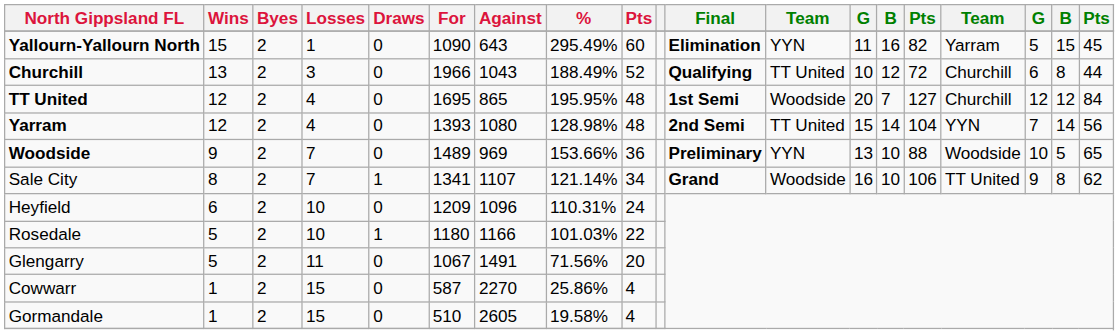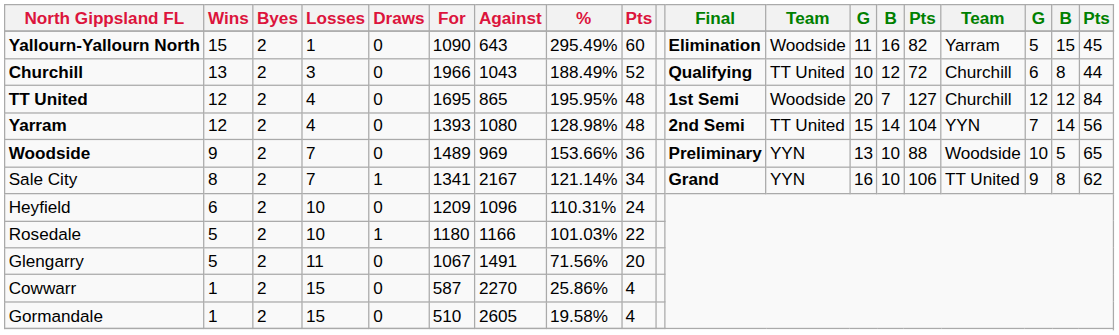 <table style="font-size: 85%; text-align: left;" class="wikitable">
 <tr>
 <th style="color:crimson">North Gippsland FL</th>
 <th style="color:crimson">Wins</th>
 <th style="color:crimson">Byes</th>
 <th style="color:crimson">Losses</th>
 <th style="color:crimson">Draws</th>
 <th style="color:crimson">For</th>
 <th style="color:crimson">Against</th>
 <th style="color:crimson">%</th>
 <th style="color:crimson">Pts</th>
 <th></th>
 <th style="color:green">Final</th>
 <th style="color:green">Team</th>
 <th style="color:green">G</th>
 <th style="color:green">B</th>
 <th style="color:green">Pts</th>
 <th style="color:green">Team</th>
 <th style="color:green">G</th>
 <th style="color:green">B</th>
 <th style="color:green">Pts</th>
 </tr>
 <tr>
 </tr>
 <tr>
 </tr>
 <tr>
 <td><strong>	Yallourn-Yallourn North	</strong></td>
 <td>15</td>
 <td>2</td>
 <td>1</td>
 <td>0</td>
 <td>1090</td>
 <td>643</td>
 <td>295.49%</td>
 <td>60</td>
 <td></td>
 <td><strong>Elimination</strong></td>
-<td>YYN</td>
+<td>Woodside</td>
 <td>11</td>
 <td>16</td>
 <td>82</td>
 <td>Yarram</td>
 <td>5</td>
 <td>15</td>
 <td>45</td>
 </tr>
 <tr>
 <td><strong>	Churchill	</strong></td>
 <td>13</td>
 <td>2</td>
 <td>3</td>
 <td>0</td>
 <td>1966</td>
 <td>1043</td>
 <td>188.49%</td>
 <td>52</td>
 <td></td>
 <td><strong>Qualifying</strong></td>
 <td>TT United</td>
 <td>10</td>
 <td>12</td>
 <td>72</td>
 <td>Churchill</td>
 <td>6</td>
 <td>8</td>
 <td>44</td>
 </tr>
 <tr>
 <td><strong>	TT United	</strong></td>
 <td>12</td>
 <td>2</td>
 <td>4</td>
 <td>0</td>
 <td>1695</td>
 <td>865</td>
 <td>195.95%</td>
 <td>48</td>
 <td></td>
 <td><strong>1st Semi</strong></td>
 <td>Woodside</td>
 <td>20</td>
 <td>7</td>
 <td>127</td>
 <td>Churchill</td>
 <td>12</td>
 <td>12</td>
 <td>84</td>
 </tr>
 <tr>
 <td><strong>	Yarram	</strong></td>
 <td>12</td>
 <td>2</td>
 <td>4</td>
 <td>0</td>
 <td>1393</td>
 <td>1080</td>
 <td>128.98%</td>
 <td>48</td>
 <td></td>
 <td><strong>2nd Semi</strong></td>
 <td>TT United</td>
 <td>15</td>
 <td>14</td>
 <td>104</td>
 <td>YYN</td>
 <td>7</td>
 <td>14</td>
 <td>56</td>
 </tr>
 <tr>
 <td><strong>	Woodside	</strong></td>
 <td>9</td>
 <td>2</td>
 <td>7</td>
 <td>0</td>
 <td>1489</td>
 <td>969</td>
 <td>153.66%</td>
 <td>36</td>
 <td></td>
 <td><strong>Preliminary</strong></td>
 <td>YYN</td>
 <td>13</td>
 <td>10</td>
 <td>88</td>
 <td>Woodside</td>
 <td>10</td>
 <td>5</td>
 <td>65</td>
 </tr>
 <tr>
 <td>Sale City</td>
 <td>8</td>
 <td>2</td>
 <td>7</td>
 <td>1</td>
 <td>1341</td>
-<td>1107</td>
+<td>2167</td>
 <td>121.14%</td>
 <td>34</td>
 <td></td>
 <td><strong>Grand</strong></td>
-<td>Woodside</td>
+<td>YYN</td>
 <td>16</td>
 <td>10</td>
 <td>106</td>
 <td>TT United</td>
 <td>9</td>
 <td>8</td>
 <td>62</td>
 </tr>
 <tr>
 <td>Heyfield</td>
 <td>6</td>
 <td>2</td>
 <td>10</td>
 <td>0</td>
 <td>1209</td>
 <td>1096</td>
 <td>110.31%</td>
 <td>24</td>
 <td></td>
 </tr>
 <tr>
 <td>Rosedale</td>
 <td>5</td>
 <td>2</td>
 <td>10</td>
 <td>1</td>
 <td>1180</td>
 <td>1166</td>
 <td>101.03%</td>
 <td>22</td>
 <td></td>
 </tr>
 <tr>
 <td>Glengarry</td>
 <td>5</td>
 <td>2</td>
 <td>11</td>
 <td>0</td>
 <td>1067</td>
 <td>1491</td>
 <td>71.56%</td>
 <td>20</td>
 <td></td>
 </tr>
 <tr>
 <td>Cowwarr</td>
 <td>1</td>
 <td>2</td>
 <td>15</td>
 <td>0</td>
 <td>587</td>
 <td>2270</td>
 <td>25.86%</td>
 <td>4</td>
 <td></td>
 </tr>
 <tr>
 <td>Gormandale</td>
 <td>1</td>
 <td>2</td>
 <td>15</td>
 <td>0</td>
 <td>510</td>
 <td>2605</td>
 <td>19.58%</td>
 <td>4</td>
 <td></td>
 </tr>
 <tr>
 </tr>
 </table>
